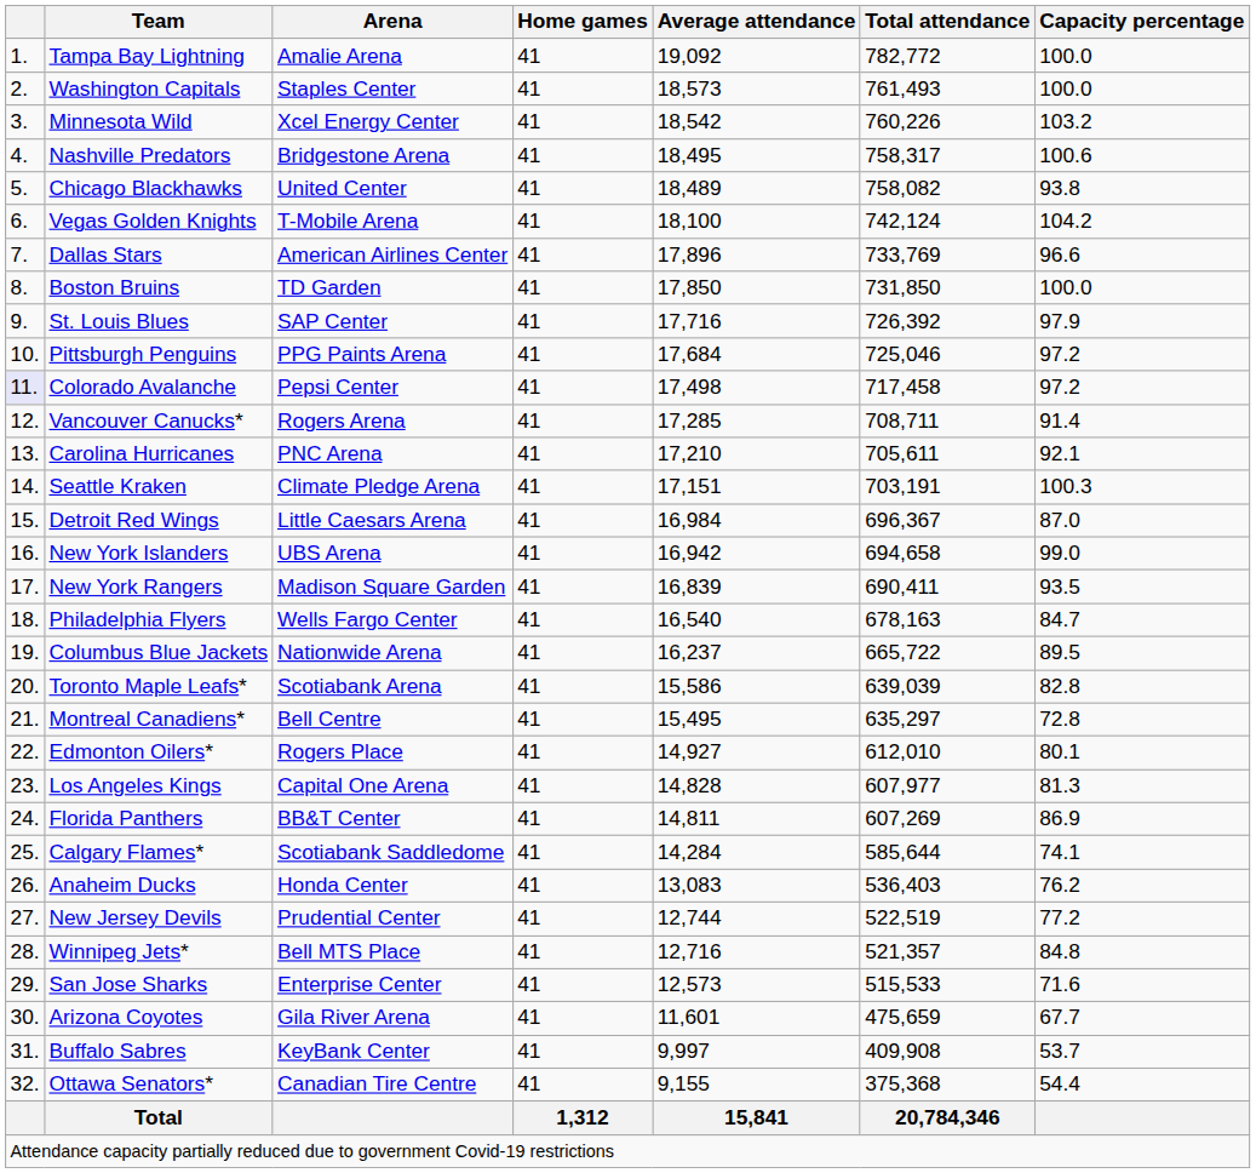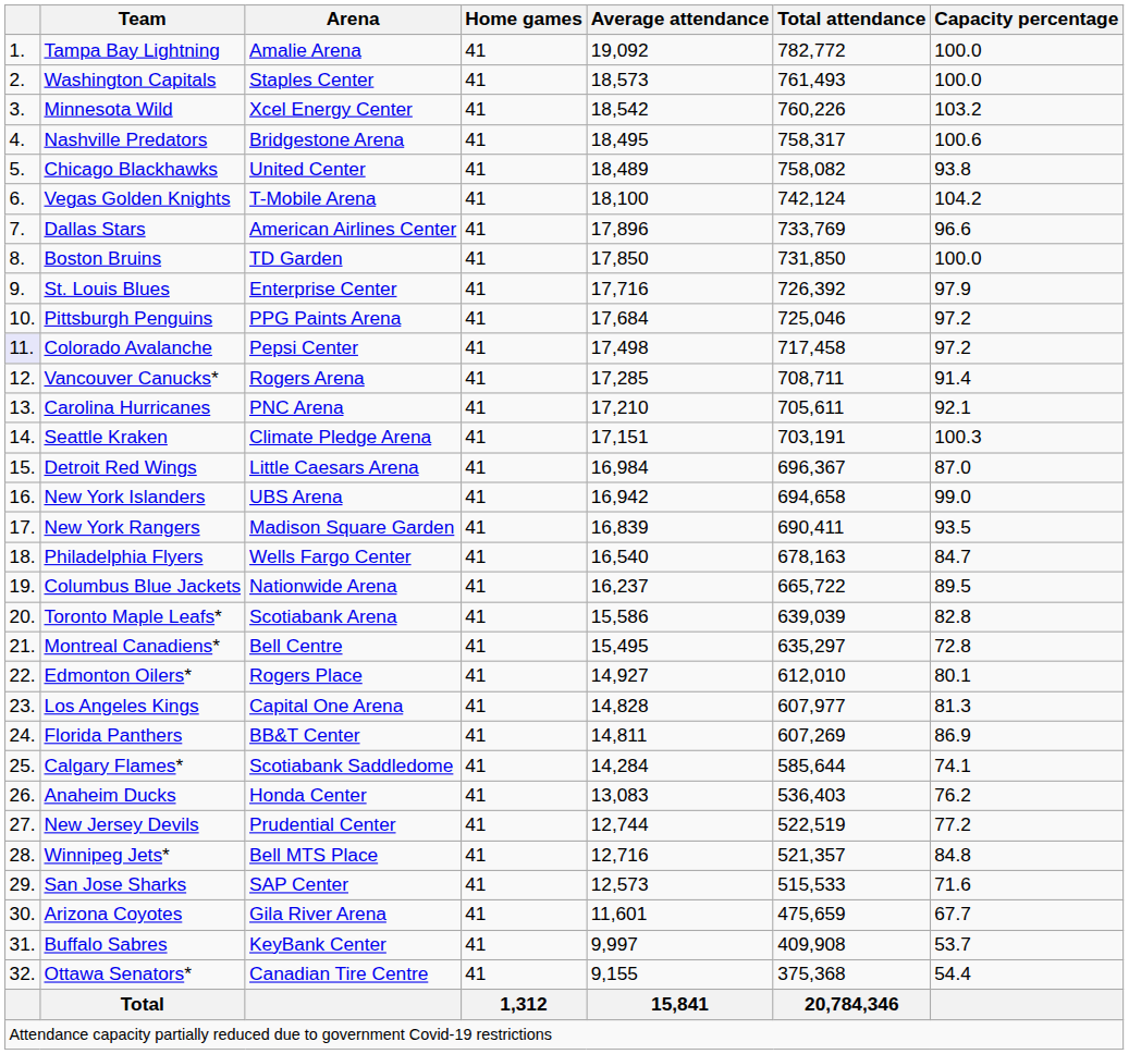 <table class="wikitable sortable">
 <tr>
 <th></th>
 <th>Team</th>
 <th>Arena</th>
 <th>Home games</th>
 <th>Average attendance</th>
 <th>Total attendance</th>
 <th>Capacity percentage</th>
 </tr>
 <tr>
 <td>1.</td>
 <td><a href='#'>Tampa Bay Lightning</a></td>
 <td><a href='#'>Amalie Arena</a></td>
 <td>41</td>
 <td>19,092</td>
 <td>782,772</td>
 <td>100.0</td>
 </tr>
 <tr>
 <td>2.</td>
 <td><a href='#'>Washington Capitals</a></td>
 <td><a href='#'>Staples Center</a></td>
 <td>41</td>
 <td>18,573</td>
 <td>761,493</td>
 <td>100.0</td>
 </tr>
 <tr>
 <td>3.</td>
 <td><a href='#'>Minnesota Wild</a></td>
 <td><a href='#'>Xcel Energy Center</a></td>
 <td>41</td>
 <td>18,542</td>
 <td>760,226</td>
 <td>103.2</td>
 </tr>
 <tr>
 <td>4.</td>
 <td><a href='#'>Nashville Predators</a></td>
 <td><a href='#'>Bridgestone Arena</a></td>
 <td>41</td>
 <td>18,495</td>
 <td>758,317</td>
 <td>100.6</td>
 </tr>
 <tr>
 <td>5.</td>
 <td><a href='#'>Chicago Blackhawks</a></td>
 <td><a href='#'>United Center</a></td>
 <td>41</td>
 <td>18,489</td>
 <td>758,082</td>
 <td>93.8</td>
 </tr>
 <tr>
 <td>6.</td>
 <td><a href='#'>Vegas Golden Knights</a></td>
 <td><a href='#'>T-Mobile Arena</a></td>
 <td>41</td>
 <td>18,100</td>
 <td>742,124</td>
 <td>104.2</td>
 </tr>
 <tr>
 <td>7.</td>
 <td><a href='#'>Dallas Stars</a></td>
 <td><a href='#'>American Airlines Center</a></td>
 <td>41</td>
 <td>17,896</td>
 <td>733,769</td>
 <td>96.6</td>
 </tr>
 <tr>
 <td>8.</td>
 <td><a href='#'>Boston Bruins</a></td>
 <td><a href='#'>TD Garden</a></td>
 <td>41</td>
 <td>17,850</td>
 <td>731,850</td>
 <td>100.0</td>
 </tr>
 <tr>
 <td>9.</td>
 <td><a href='#'>St. Louis Blues</a></td>
-<td><a href='#'>SAP Center</a></td>
+<td><a href='#'>Enterprise Center</a></td>
 <td>41</td>
 <td>17,716</td>
 <td>726,392</td>
 <td>97.9</td>
 </tr>
 <tr>
 <td>10.</td>
 <td><a href='#'>Pittsburgh Penguins</a></td>
 <td><a href='#'>PPG Paints Arena</a></td>
 <td>41</td>
 <td>17,684</td>
 <td>725,046</td>
 <td>97.2</td>
 </tr>
 <tr>
 <td style="background: lavender;">11.</td>
 <td><a href='#'>Colorado Avalanche</a></td>
 <td><a href='#'>Pepsi Center</a></td>
 <td>41</td>
 <td>17,498</td>
 <td>717,458</td>
 <td>97.2</td>
 </tr>
 <tr>
 <td>12.</td>
 <td><a href='#'>Vancouver Canucks</a>*</td>
 <td><a href='#'>Rogers Arena</a></td>
 <td>41</td>
 <td>17,285</td>
 <td>708,711</td>
 <td>91.4</td>
 </tr>
 <tr>
 <td>13.</td>
 <td><a href='#'>Carolina Hurricanes</a></td>
 <td><a href='#'>PNC Arena</a></td>
 <td>41</td>
 <td>17,210</td>
 <td>705,611</td>
 <td>92.1</td>
 </tr>
 <tr>
 <td>14.</td>
 <td><a href='#'>Seattle Kraken</a></td>
 <td><a href='#'>Climate Pledge Arena</a></td>
 <td>41</td>
 <td>17,151</td>
 <td>703,191</td>
 <td>100.3</td>
 </tr>
 <tr>
 <td>15.</td>
 <td><a href='#'>Detroit Red Wings</a></td>
 <td><a href='#'>Little Caesars Arena</a></td>
 <td>41</td>
 <td>16,984</td>
 <td>696,367</td>
 <td>87.0</td>
 </tr>
 <tr>
 <td>16.</td>
 <td><a href='#'>New York Islanders</a></td>
 <td><a href='#'>UBS Arena</a></td>
 <td>41</td>
 <td>16,942</td>
 <td>694,658</td>
 <td>99.0</td>
 </tr>
 <tr>
 <td>17.</td>
 <td><a href='#'>New York Rangers</a></td>
 <td><a href='#'>Madison Square Garden</a></td>
 <td>41</td>
 <td>16,839</td>
 <td>690,411</td>
 <td>93.5</td>
 </tr>
 <tr>
 <td>18.</td>
 <td><a href='#'>Philadelphia Flyers</a></td>
 <td><a href='#'>Wells Fargo Center</a></td>
 <td>41</td>
 <td>16,540</td>
 <td>678,163</td>
 <td>84.7</td>
 </tr>
 <tr>
 <td>19.</td>
 <td><a href='#'>Columbus Blue Jackets</a></td>
 <td><a href='#'>Nationwide Arena</a></td>
 <td>41</td>
 <td>16,237</td>
 <td>665,722</td>
 <td>89.5</td>
 </tr>
 <tr>
 <td>20.</td>
 <td><a href='#'>Toronto Maple Leafs</a>*</td>
 <td><a href='#'>Scotiabank Arena</a></td>
 <td>41</td>
 <td>15,586</td>
 <td>639,039</td>
 <td>82.8</td>
 </tr>
 <tr>
 <td>21.</td>
 <td><a href='#'>Montreal Canadiens</a>*</td>
 <td><a href='#'>Bell Centre</a></td>
 <td>41</td>
 <td>15,495</td>
 <td>635,297</td>
 <td>72.8</td>
 </tr>
 <tr>
 <td>22.</td>
 <td><a href='#'>Edmonton Oilers</a>*</td>
 <td><a href='#'>Rogers Place</a></td>
 <td>41</td>
 <td>14,927</td>
 <td>612,010</td>
 <td>80.1</td>
 </tr>
 <tr>
 <td>23.</td>
 <td><a href='#'>Los Angeles Kings</a></td>
 <td><a href='#'>Capital One Arena</a></td>
 <td>41</td>
 <td>14,828</td>
 <td>607,977</td>
 <td>81.3</td>
 </tr>
 <tr>
 <td>24.</td>
 <td><a href='#'>Florida Panthers</a></td>
 <td><a href='#'>BB&T Center</a></td>
 <td>41</td>
 <td>14,811</td>
 <td>607,269</td>
 <td>86.9</td>
 </tr>
 <tr>
 <td>25.</td>
 <td><a href='#'>Calgary Flames</a>*</td>
 <td><a href='#'>Scotiabank Saddledome</a></td>
 <td>41</td>
 <td>14,284</td>
 <td>585,644</td>
 <td>74.1</td>
 </tr>
 <tr>
 <td>26.</td>
 <td><a href='#'>Anaheim Ducks</a></td>
 <td><a href='#'>Honda Center</a></td>
 <td>41</td>
 <td>13,083</td>
 <td>536,403</td>
 <td>76.2</td>
 </tr>
 <tr>
 <td>27.</td>
 <td><a href='#'>New Jersey Devils</a></td>
 <td><a href='#'>Prudential Center</a></td>
 <td>41</td>
 <td>12,744</td>
 <td>522,519</td>
 <td>77.2</td>
 </tr>
 <tr>
 <td>28.</td>
 <td><a href='#'>Winnipeg Jets</a>*</td>
 <td><a href='#'>Bell MTS Place</a></td>
 <td>41</td>
 <td>12,716</td>
 <td>521,357</td>
 <td>84.8</td>
 </tr>
 <tr>
 <td>29.</td>
 <td><a href='#'>San Jose Sharks</a></td>
-<td><a href='#'>Enterprise Center</a></td>
+<td><a href='#'>SAP Center</a></td>
 <td>41</td>
 <td>12,573</td>
 <td>515,533</td>
 <td>71.6</td>
 </tr>
 <tr>
 <td>30.</td>
 <td><a href='#'>Arizona Coyotes</a></td>
 <td><a href='#'>Gila River Arena</a></td>
 <td>41</td>
 <td>11,601</td>
 <td>475,659</td>
 <td>67.7</td>
 </tr>
 <tr>
 <td>31.</td>
 <td><a href='#'>Buffalo Sabres</a></td>
 <td><a href='#'>KeyBank Center</a></td>
 <td>41</td>
 <td>9,997</td>
 <td>409,908</td>
 <td>53.7</td>
 </tr>
 <tr>
 <td>32.</td>
 <td><a href='#'>Ottawa Senators</a>*</td>
 <td><a href='#'>Canadian Tire Centre</a></td>
 <td>41</td>
 <td>9,155</td>
 <td>375,368</td>
 <td>54.4</td>
 </tr>
 <tr>
 <th></th>
 <th>Total</th>
 <th></th>
 <th>1,312</th>
 <th>15,841</th>
 <th>20,784,346</th>
 <th></th>
 </tr>
 <tr>
 <td colspan=7><small> Attendance capacity partially reduced due to government Covid-19 restrictions</small></td>
 </tr>
 </table>
